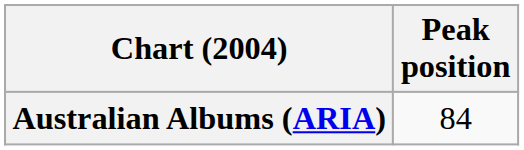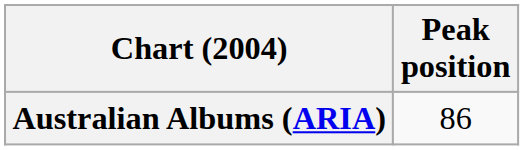 <table class="wikitable plainrowheaders" style="text-align:center">
 <tr>
 <th scope="col">Chart (2004)</th>
 <th scope="col">Peak<br>position</th>
 </tr>
 <tr>
 <th scope="row">Australian Albums (<a href='#'>ARIA</a>)</th>
-<td>84</td>
+<td>86</td>
 </tr>
 </table>
